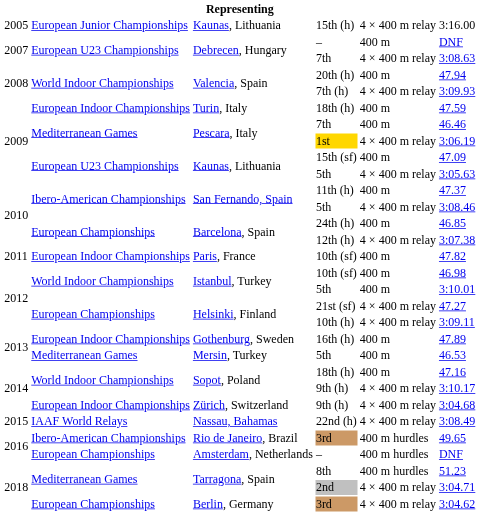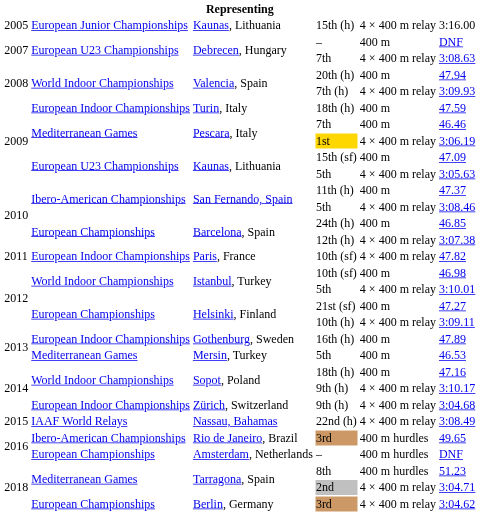 <table>
 <tr>
 <th colspan="6">Representing </th>
 </tr>
 <tr>
 <td>2005</td>
 <td><a href='#'>European Junior Championships</a></td>
 <td><a href='#'>Kaunas</a>, Lithuania</td>
 <td>15th (h)</td>
 <td>4 × 400 m relay</td>
 <td>3:16.00</td>
 </tr>
 <tr>
 <td rowspan=2>2007</td>
 <td rowspan=2><a href='#'>European U23 Championships</a></td>
 <td rowspan=2><a href='#'>Debrecen</a>, Hungary</td>
 <td>–</td>
 <td>400 m</td>
 <td><a href='#'>DNF</a></td>
 </tr>
 <tr>
 <td>7th</td>
 <td>4 × 400 m relay</td>
 <td><a href='#'>3:08.63</a></td>
 </tr>
 <tr>
 <td rowspan=2>2008</td>
 <td rowspan=2><a href='#'>World Indoor Championships</a></td>
 <td rowspan=2><a href='#'>Valencia</a>, Spain</td>
 <td>20th (h)</td>
 <td>400 m</td>
 <td><a href='#'>47.94</a></td>
 </tr>
 <tr>
 <td>7th (h)</td>
 <td>4 × 400 m relay</td>
 <td><a href='#'>3:09.93</a></td>
 </tr>
 <tr>
 <td rowspan=5>2009</td>
 <td><a href='#'>European Indoor Championships</a></td>
 <td><a href='#'>Turin</a>, Italy</td>
 <td>18th (h)</td>
 <td>400 m</td>
 <td><a href='#'>47.59</a></td>
 </tr>
 <tr>
 <td rowspan=2><a href='#'>Mediterranean Games</a></td>
 <td rowspan=2><a href='#'>Pescara</a>, Italy</td>
 <td>7th</td>
 <td>400 m</td>
 <td><a href='#'>46.46</a></td>
 </tr>
 <tr>
 <td bgcolor=gold>1st</td>
 <td>4 × 400 m relay</td>
 <td><a href='#'>3:06.19</a></td>
 </tr>
 <tr>
 <td rowspan=2><a href='#'>European U23 Championships</a></td>
 <td rowspan=2><a href='#'>Kaunas</a>, Lithuania</td>
 <td>15th (sf)</td>
 <td>400 m</td>
 <td><a href='#'>47.09</a></td>
 </tr>
 <tr>
 <td>5th</td>
 <td>4 × 400 m relay</td>
 <td><a href='#'>3:05.63</a></td>
 </tr>
 <tr>
 <td rowspan=4>2010</td>
 <td rowspan=2><a href='#'>Ibero-American Championships</a></td>
 <td rowspan=2><a href='#'>San Fernando, Spain</a></td>
 <td>11th (h)</td>
 <td>400 m</td>
 <td><a href='#'>47.37</a></td>
 </tr>
 <tr>
 <td>5th</td>
 <td>4 × 400 m relay</td>
 <td><a href='#'>3:08.46</a></td>
 </tr>
 <tr>
 <td rowspan=2><a href='#'>European Championships</a></td>
 <td rowspan=2><a href='#'>Barcelona</a>, Spain</td>
 <td>24th (h)</td>
 <td>400 m</td>
 <td><a href='#'>46.85</a></td>
 </tr>
 <tr>
 <td>12th (h)</td>
 <td>4 × 400 m relay</td>
 <td><a href='#'>3:07.38</a></td>
 </tr>
 <tr>
 <td>2011</td>
 <td><a href='#'>European Indoor Championships</a></td>
 <td><a href='#'>Paris</a>, France</td>
 <td>10th (sf)</td>
-<td>400 m</td>
+<td>4 × 400 m relay</td>
 <td><a href='#'>47.82</a></td>
 </tr>
 <tr>
 <td rowspan=4>2012</td>
 <td rowspan=2><a href='#'>World Indoor Championships</a></td>
 <td rowspan=2><a href='#'>Istanbul</a>, Turkey</td>
 <td>10th (sf)</td>
 <td>400 m</td>
 <td><a href='#'>46.98</a></td>
 </tr>
 <tr>
 <td>5th</td>
-<td>400 m</td>
+<td>4 × 400 m relay</td>
 <td><a href='#'>3:10.01</a></td>
 </tr>
 <tr>
 <td rowspan=2><a href='#'>European Championships</a></td>
 <td rowspan=2><a href='#'>Helsinki</a>, Finland</td>
 <td>21st (sf)</td>
-<td>4 × 400 m relay</td>
+<td>400 m</td>
 <td><a href='#'>47.27</a></td>
 </tr>
 <tr>
 <td>10th (h)</td>
 <td>4 × 400 m relay</td>
 <td><a href='#'>3:09.11</a></td>
 </tr>
 <tr>
 <td rowspan=2>2013</td>
 <td><a href='#'>European Indoor Championships</a></td>
 <td><a href='#'>Gothenburg</a>, Sweden</td>
 <td>16th (h)</td>
 <td>400 m</td>
 <td><a href='#'>47.89</a></td>
 </tr>
 <tr>
 <td><a href='#'>Mediterranean Games</a></td>
 <td><a href='#'>Mersin</a>, Turkey</td>
 <td>5th</td>
 <td>400 m</td>
 <td><a href='#'>46.53</a></td>
 </tr>
 <tr>
 <td rowspan=3>2014</td>
 <td rowspan=2><a href='#'>World Indoor Championships</a></td>
 <td rowspan=2><a href='#'>Sopot</a>, Poland</td>
 <td>18th (h)</td>
 <td>400 m</td>
 <td><a href='#'>47.16</a></td>
 </tr>
 <tr>
 <td>9th (h)</td>
 <td>4 × 400 m relay</td>
 <td><a href='#'>3:10.17</a></td>
 </tr>
 <tr>
 <td><a href='#'>European Indoor Championships</a></td>
 <td><a href='#'>Zürich</a>, Switzerland</td>
 <td>9th (h)</td>
 <td>4 × 400 m relay</td>
 <td><a href='#'>3:04.68</a></td>
 </tr>
 <tr>
 <td>2015</td>
 <td><a href='#'>IAAF World Relays</a></td>
 <td><a href='#'>Nassau, Bahamas</a></td>
 <td>22nd (h)</td>
 <td>4 × 400 m relay</td>
 <td><a href='#'>3:08.49</a></td>
 </tr>
 <tr>
 <td rowspan=2>2016</td>
 <td><a href='#'>Ibero-American Championships</a></td>
 <td><a href='#'>Rio de Janeiro</a>, Brazil</td>
 <td bgcolor=cc9966>3rd</td>
 <td>400 m hurdles</td>
 <td><a href='#'>49.65</a></td>
 </tr>
 <tr>
 <td><a href='#'>European Championships</a></td>
 <td><a href='#'>Amsterdam</a>, Netherlands</td>
 <td>–</td>
 <td>400 m hurdles</td>
 <td><a href='#'>DNF</a></td>
 </tr>
 <tr>
 <td rowspan=3>2018</td>
 <td rowspan=2><a href='#'>Mediterranean Games</a></td>
 <td rowspan=2><a href='#'>Tarragona</a>, Spain</td>
 <td>8th</td>
 <td>400 m hurdles</td>
 <td><a href='#'>51.23</a></td>
 </tr>
 <tr>
 <td bgcolor=silver>2nd</td>
 <td>4 × 400 m relay</td>
 <td><a href='#'>3:04.71</a></td>
 </tr>
 <tr>
 <td><a href='#'>European Championships</a></td>
 <td><a href='#'>Berlin</a>, Germany</td>
 <td bgcolor=cc9966>3rd</td>
 <td>4 × 400 m relay</td>
 <td><a href='#'>3:04.62</a></td>
 </tr>
 </table>
